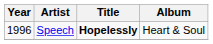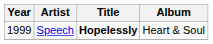 <table class="wikitable">
 <tr>
 <th align="left">Year</th>
 <th align="left">Artist</th>
 <th align="left">Title</th>
 <th align="left">Album</th>
 </tr>
 <tr>
-<td>1996</td>
+<td>1999</td>
 <td><a href='#'>Speech</a></td>
 <td><strong>Hopelessly</strong></td>
 <td>Heart & Soul</td>
 </tr>
 <tr>
 </tr>
 </table>
